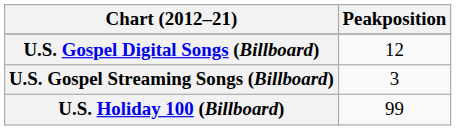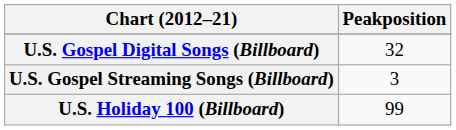 <table class="wikitable plainrowheaders">
 <tr>
 <th scope="col">Chart (2012–21)</th>
 <th scope="col">Peakposition</th>
 </tr>
 <tr>
 </tr>
 <tr>
 <th scope="row">U.S. <a href='#'>Gospel Digital Songs</a> (<em>Billboard</em>)</th>
-<td style="text-align:center;">12</td>
+<td style="text-align:center;">32</td>
 </tr>
 <tr>
 <th scope="row">U.S. Gospel Streaming Songs (<em>Billboard</em>)</th>
 <td style="text-align:center;">3</td>
 </tr>
 <tr>
 <th scope="row">U.S. <a href='#'>Holiday 100</a> (<em>Billboard</em>)</th>
 <td style="text-align:center;">99</td>
 </tr>
 </table>
